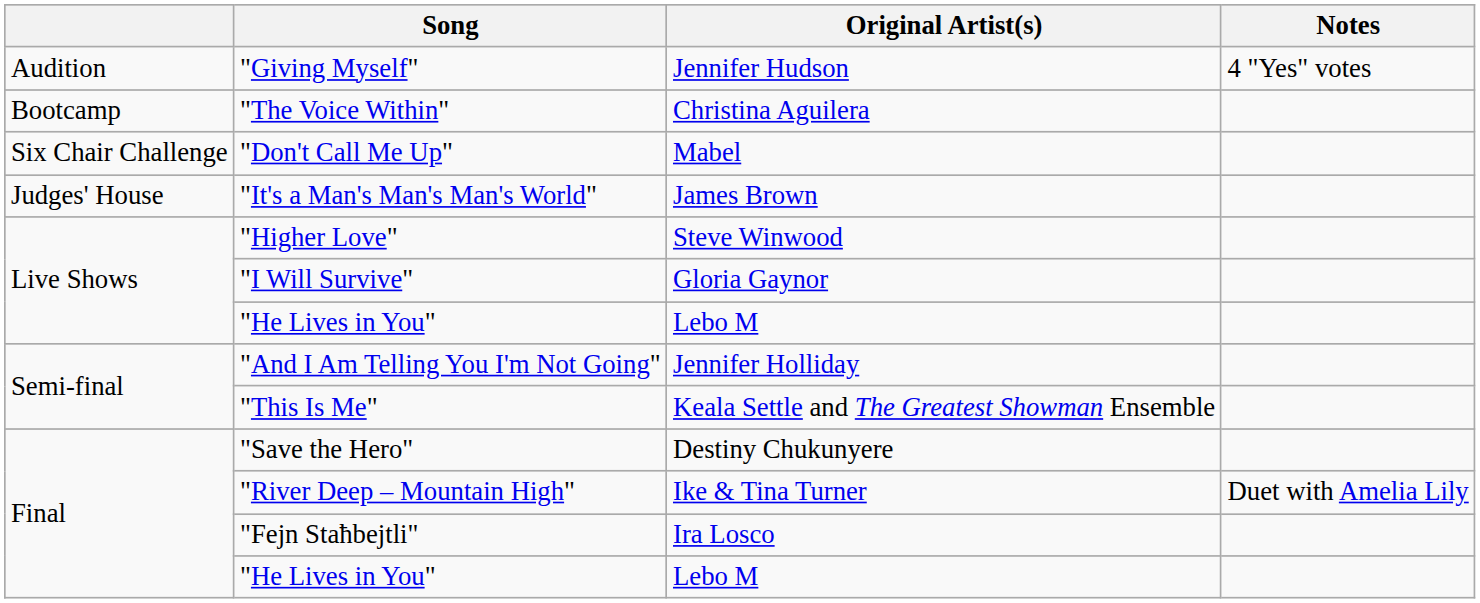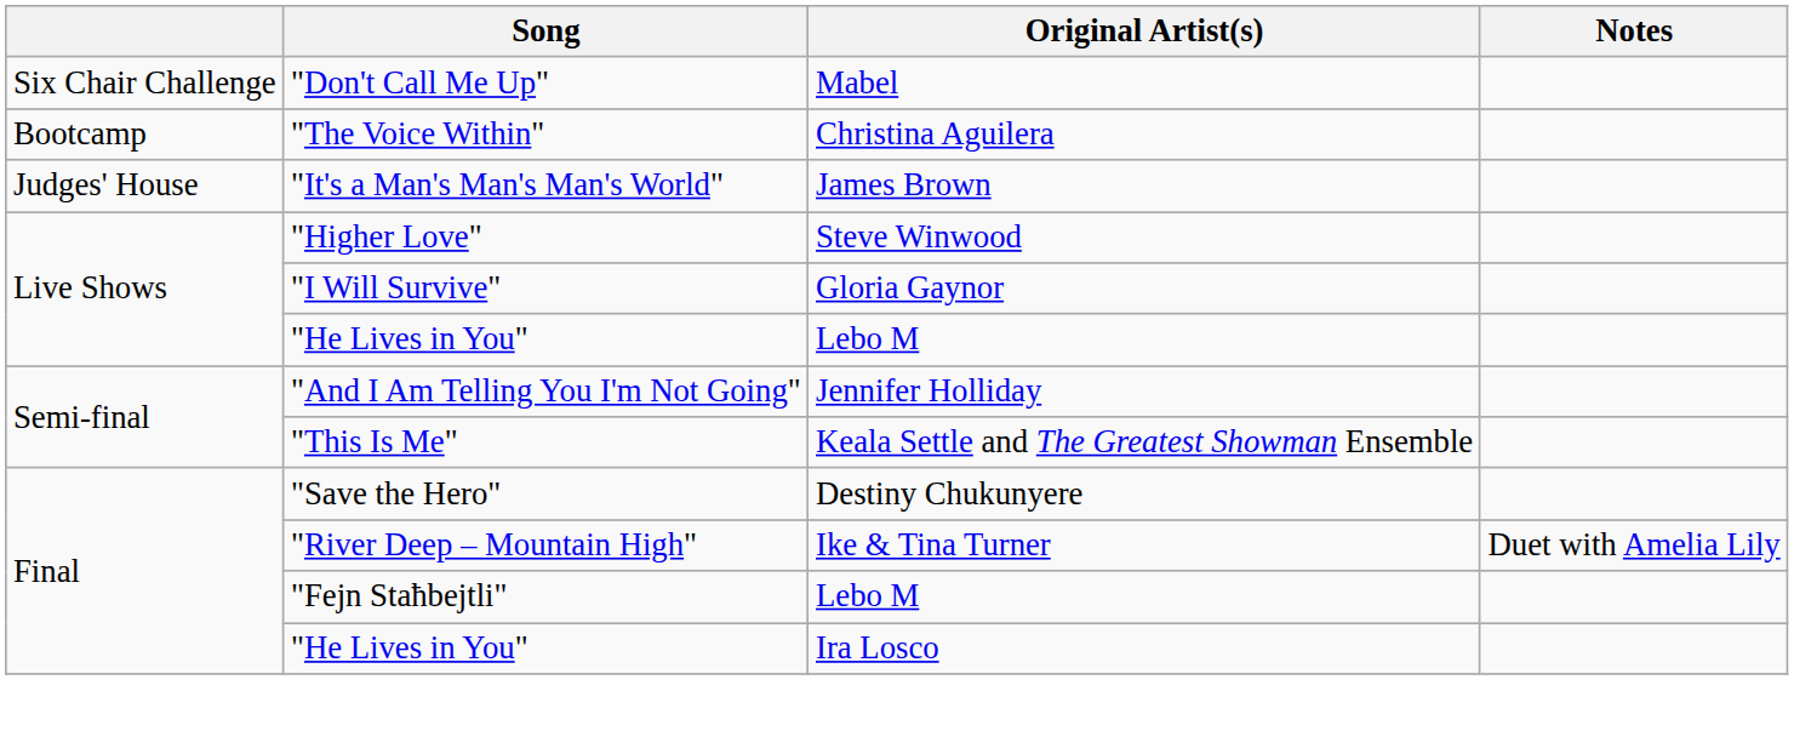 <table class="wikitable">
 <tr>
 <th></th>
 <th>Song</th>
 <th>Original Artist(s)</th>
 <th>Notes</th>
 </tr>
 <tr>
-<td>Audition</td>
-<td>"<a href='#'>Giving Myself</a>"</td>
-<td><a href='#'>Jennifer Hudson</a></td>
-<td>4 "Yes" votes</td>
+<td>Six Chair Challenge</td>
+<td>"<a href='#'>Don't Call Me Up</a>"</td>
+<td><a href='#'>Mabel</a></td>
+<td></td>
 </tr>
 <tr>
 <td>Bootcamp</td>
 <td>"<a href='#'>The Voice Within</a>"</td>
 <td><a href='#'>Christina Aguilera</a></td>
-<td></td>
-</tr>
-<tr>
-<td>Six Chair Challenge</td>
-<td>"<a href='#'>Don't Call Me Up</a>"</td>
-<td><a href='#'>Mabel</a></td>
 <td></td>
 </tr>
 <tr>
 <td>Judges' House</td>
 <td>"<a href='#'>It's a Man's Man's Man's World</a>"</td>
 <td><a href='#'>James Brown</a></td>
 <td></td>
 </tr>
 <tr>
 <td rowspan="3">Live Shows</td>
 <td>"<a href='#'>Higher Love</a>"</td>
 <td><a href='#'>Steve Winwood</a></td>
 <td></td>
 </tr>
 <tr>
 <td>"<a href='#'>I Will Survive</a>"</td>
 <td><a href='#'>Gloria Gaynor</a></td>
 <td></td>
 </tr>
 <tr>
 <td>"<a href='#'>He Lives in You</a>"</td>
 <td><a href='#'>Lebo M</a></td>
 <td></td>
 </tr>
 <tr>
 <td rowspan="2">Semi-final</td>
 <td>"<a href='#'>And I Am Telling You I'm Not Going</a>"</td>
 <td><a href='#'>Jennifer Holliday</a></td>
 <td></td>
 </tr>
 <tr>
 <td>"<a href='#'>This Is Me</a>"</td>
 <td><a href='#'>Keala Settle</a> and <em><a href='#'>The Greatest Showman</a></em> Ensemble</td>
 <td></td>
 </tr>
 <tr>
 <td rowspan="4">Final</td>
 <td>"Save the Hero"</td>
 <td>Destiny Chukunyere</td>
 <td></td>
 </tr>
 <tr>
 <td>"<a href='#'>River Deep – Mountain High</a>"</td>
 <td><a href='#'>Ike & Tina Turner</a></td>
 <td>Duet with <a href='#'>Amelia Lily</a></td>
 </tr>
 <tr>
 <td>"Fejn Staħbejtli"</td>
-<td><a href='#'>Ira Losco</a></td>
+<td><a href='#'>Lebo M</a></td>
 <td></td>
 </tr>
 <tr>
 <td>"<a href='#'>He Lives in You</a>"</td>
-<td><a href='#'>Lebo M</a></td>
+<td><a href='#'>Ira Losco</a></td>
 <td></td>
 </tr>
 </table>
